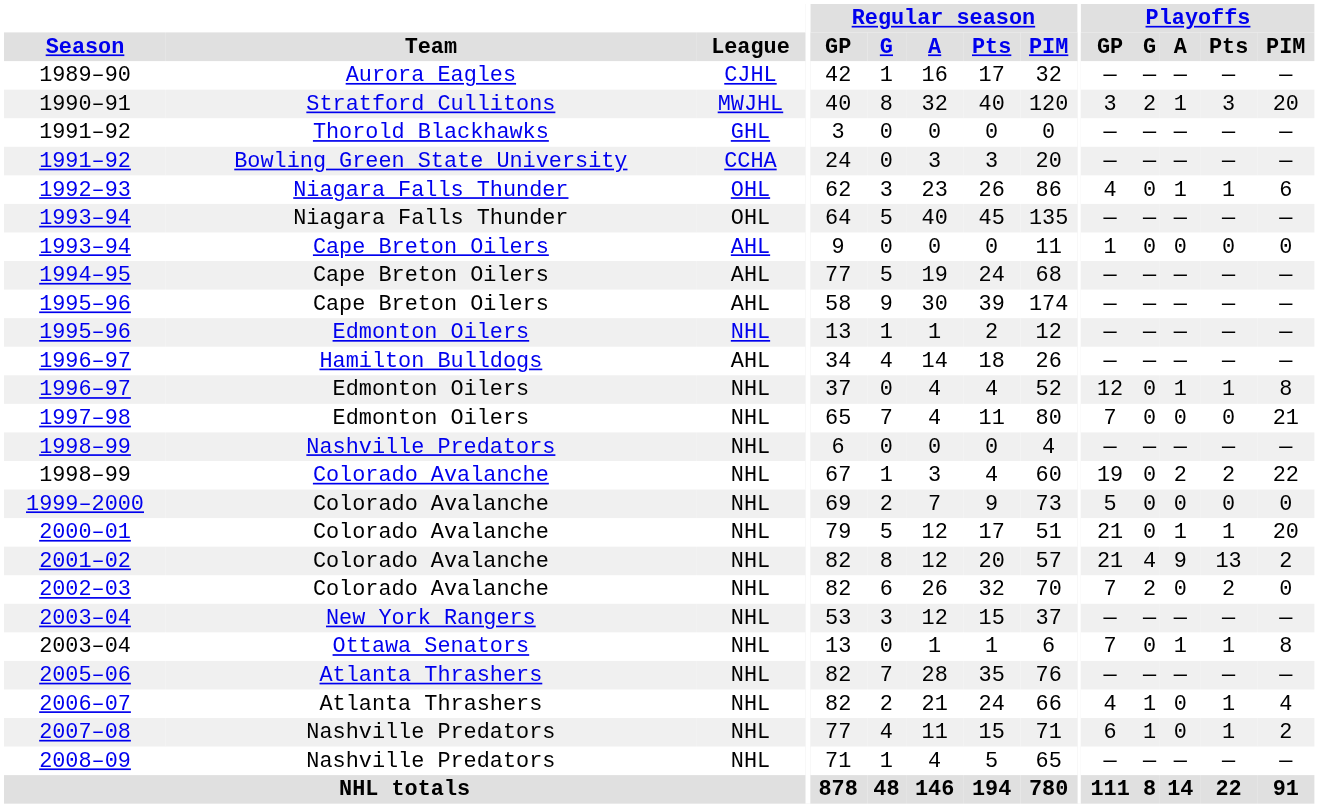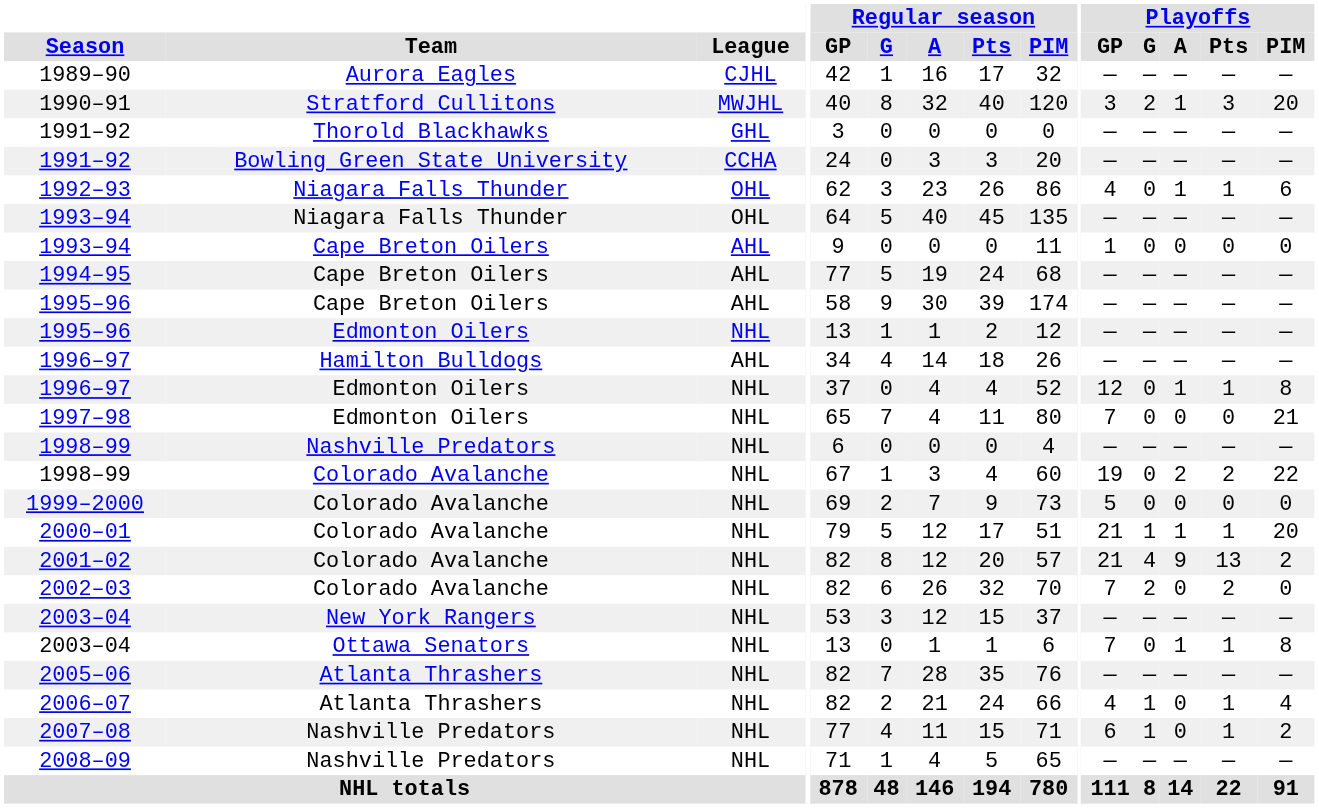 <table border="0" cellpadding="1" cellspacing="0" style="text-align:center; width:60em">
 <tr bgcolor="#e0e0e0">
 <th colspan="3"  bgcolor="#ffffff"></th>
 <th rowspan="99" bgcolor="#ffffff"></th>
 <th colspan="5"><a href='#'>Regular season</a></th>
 <th rowspan="99" bgcolor="#ffffff"></th>
 <th colspan="5"><a href='#'>Playoffs</a></th>
 </tr>
 <tr bgcolor="#e0e0e0">
 <th><a href='#'>Season</a></th>
 <th>Team</th>
 <th>League</th>
 <th>GP</th>
 <th><a href='#'>G</a></th>
 <th><a href='#'>A</a></th>
 <th><a href='#'>Pts</a></th>
 <th><a href='#'>PIM</a></th>
 <th>GP</th>
 <th>G</th>
 <th>A</th>
 <th>Pts</th>
 <th>PIM</th>
 </tr>
 <tr>
 <td>1989–90</td>
 <td><a href='#'>Aurora Eagles</a></td>
 <td><a href='#'>CJHL</a></td>
 <td>42</td>
 <td>1</td>
 <td>16</td>
 <td>17</td>
 <td>32</td>
 <td>—</td>
 <td>—</td>
 <td>—</td>
 <td>—</td>
 <td>—</td>
 </tr>
 <tr bgcolor="#f0f0f0">
 <td>1990–91</td>
 <td><a href='#'>Stratford Cullitons</a></td>
 <td><a href='#'>MWJHL</a></td>
 <td>40</td>
 <td>8</td>
 <td>32</td>
 <td>40</td>
 <td>120</td>
 <td>3</td>
 <td>2</td>
 <td>1</td>
 <td>3</td>
 <td>20</td>
 </tr>
 <tr>
 <td>1991–92</td>
 <td><a href='#'>Thorold Blackhawks</a></td>
 <td><a href='#'>GHL</a></td>
 <td>3</td>
 <td>0</td>
 <td>0</td>
 <td>0</td>
 <td>0</td>
 <td>—</td>
 <td>—</td>
 <td>—</td>
 <td>—</td>
 <td>—</td>
 </tr>
 <tr bgcolor="#f0f0f0">
 <td><a href='#'>1991–92</a></td>
 <td><a href='#'>Bowling Green State University</a></td>
 <td><a href='#'>CCHA</a></td>
 <td>24</td>
 <td>0</td>
 <td>3</td>
 <td>3</td>
 <td>20</td>
 <td>—</td>
 <td>—</td>
 <td>—</td>
 <td>—</td>
 <td>—</td>
 </tr>
 <tr>
 <td><a href='#'>1992–93</a></td>
 <td><a href='#'>Niagara Falls Thunder</a></td>
 <td><a href='#'>OHL</a></td>
 <td>62</td>
 <td>3</td>
 <td>23</td>
 <td>26</td>
 <td>86</td>
 <td>4</td>
 <td>0</td>
 <td>1</td>
 <td>1</td>
 <td>6</td>
 </tr>
 <tr bgcolor="#f0f0f0">
 <td><a href='#'>1993–94</a></td>
 <td>Niagara Falls Thunder</td>
 <td>OHL</td>
 <td>64</td>
 <td>5</td>
 <td>40</td>
 <td>45</td>
 <td>135</td>
 <td>—</td>
 <td>—</td>
 <td>—</td>
 <td>—</td>
 <td>—</td>
 </tr>
 <tr>
 <td><a href='#'>1993–94</a></td>
 <td><a href='#'>Cape Breton Oilers</a></td>
 <td><a href='#'>AHL</a></td>
 <td>9</td>
 <td>0</td>
 <td>0</td>
 <td>0</td>
 <td>11</td>
 <td>1</td>
 <td>0</td>
 <td>0</td>
 <td>0</td>
 <td>0</td>
 </tr>
 <tr bgcolor="#f0f0f0">
 <td><a href='#'>1994–95</a></td>
 <td>Cape Breton Oilers</td>
 <td>AHL</td>
 <td>77</td>
 <td>5</td>
 <td>19</td>
 <td>24</td>
 <td>68</td>
 <td>—</td>
 <td>—</td>
 <td>—</td>
 <td>—</td>
 <td>—</td>
 </tr>
 <tr>
 <td><a href='#'>1995–96</a></td>
 <td>Cape Breton Oilers</td>
 <td>AHL</td>
 <td>58</td>
 <td>9</td>
 <td>30</td>
 <td>39</td>
 <td>174</td>
 <td>—</td>
 <td>—</td>
 <td>—</td>
 <td>—</td>
 <td>—</td>
 </tr>
 <tr bgcolor="#f0f0f0">
 <td><a href='#'>1995–96</a></td>
 <td><a href='#'>Edmonton Oilers</a></td>
 <td><a href='#'>NHL</a></td>
 <td>13</td>
 <td>1</td>
 <td>1</td>
 <td>2</td>
 <td>12</td>
 <td>—</td>
 <td>—</td>
 <td>—</td>
 <td>—</td>
 <td>—</td>
 </tr>
 <tr>
 <td><a href='#'>1996–97</a></td>
 <td><a href='#'>Hamilton Bulldogs</a></td>
 <td>AHL</td>
 <td>34</td>
 <td>4</td>
 <td>14</td>
 <td>18</td>
 <td>26</td>
 <td>—</td>
 <td>—</td>
 <td>—</td>
 <td>—</td>
 <td>—</td>
 </tr>
 <tr bgcolor="#f0f0f0">
 <td><a href='#'>1996–97</a></td>
 <td>Edmonton Oilers</td>
 <td>NHL</td>
 <td>37</td>
 <td>0</td>
 <td>4</td>
 <td>4</td>
 <td>52</td>
 <td>12</td>
 <td>0</td>
 <td>1</td>
 <td>1</td>
 <td>8</td>
 </tr>
 <tr>
 <td><a href='#'>1997–98</a></td>
 <td>Edmonton Oilers</td>
 <td>NHL</td>
 <td>65</td>
 <td>7</td>
 <td>4</td>
 <td>11</td>
 <td>80</td>
 <td>7</td>
 <td>0</td>
 <td>0</td>
 <td>0</td>
 <td>21</td>
 </tr>
 <tr bgcolor="#f0f0f0">
 <td><a href='#'>1998–99</a></td>
 <td><a href='#'>Nashville Predators</a></td>
 <td>NHL</td>
 <td>6</td>
 <td>0</td>
 <td>0</td>
 <td>0</td>
 <td>4</td>
 <td>—</td>
 <td>—</td>
 <td>—</td>
 <td>—</td>
 <td>—</td>
 </tr>
 <tr>
 <td>1998–99</td>
 <td><a href='#'>Colorado Avalanche</a></td>
 <td>NHL</td>
 <td>67</td>
 <td>1</td>
 <td>3</td>
 <td>4</td>
 <td>60</td>
 <td>19</td>
 <td>0</td>
 <td>2</td>
 <td>2</td>
 <td>22</td>
 </tr>
 <tr bgcolor="#f0f0f0">
 <td><a href='#'>1999–2000</a></td>
 <td>Colorado Avalanche</td>
 <td>NHL</td>
 <td>69</td>
 <td>2</td>
 <td>7</td>
 <td>9</td>
 <td>73</td>
 <td>5</td>
 <td>0</td>
 <td>0</td>
 <td>0</td>
 <td>0</td>
 </tr>
 <tr>
 <td><a href='#'>2000–01</a></td>
 <td>Colorado Avalanche</td>
 <td>NHL</td>
 <td>79</td>
 <td>5</td>
 <td>12</td>
 <td>17</td>
 <td>51</td>
 <td>21</td>
-<td>0</td>
+<td>1</td>
 <td>1</td>
 <td>1</td>
 <td>20</td>
 </tr>
 <tr bgcolor="#f0f0f0">
 <td><a href='#'>2001–02</a></td>
 <td>Colorado Avalanche</td>
 <td>NHL</td>
 <td>82</td>
 <td>8</td>
 <td>12</td>
 <td>20</td>
 <td>57</td>
 <td>21</td>
 <td>4</td>
 <td>9</td>
 <td>13</td>
 <td>2</td>
 </tr>
 <tr>
 <td><a href='#'>2002–03</a></td>
 <td>Colorado Avalanche</td>
 <td>NHL</td>
 <td>82</td>
 <td>6</td>
 <td>26</td>
 <td>32</td>
 <td>70</td>
 <td>7</td>
 <td>2</td>
 <td>0</td>
 <td>2</td>
 <td>0</td>
 </tr>
 <tr bgcolor="#f0f0f0">
 <td><a href='#'>2003–04</a></td>
 <td><a href='#'>New York Rangers</a></td>
 <td>NHL</td>
 <td>53</td>
 <td>3</td>
 <td>12</td>
 <td>15</td>
 <td>37</td>
 <td>—</td>
 <td>—</td>
 <td>—</td>
 <td>—</td>
 <td>—</td>
 </tr>
 <tr>
 <td>2003–04</td>
 <td><a href='#'>Ottawa Senators</a></td>
 <td>NHL</td>
 <td>13</td>
 <td>0</td>
 <td>1</td>
 <td>1</td>
 <td>6</td>
 <td>7</td>
 <td>0</td>
 <td>1</td>
 <td>1</td>
 <td>8</td>
 </tr>
 <tr bgcolor="#f0f0f0">
 <td><a href='#'>2005–06</a></td>
 <td><a href='#'>Atlanta Thrashers</a></td>
 <td>NHL</td>
 <td>82</td>
 <td>7</td>
 <td>28</td>
 <td>35</td>
 <td>76</td>
 <td>—</td>
 <td>—</td>
 <td>—</td>
 <td>—</td>
 <td>—</td>
 </tr>
 <tr>
 <td><a href='#'>2006–07</a></td>
 <td>Atlanta Thrashers</td>
 <td>NHL</td>
 <td>82</td>
 <td>2</td>
 <td>21</td>
 <td>24</td>
 <td>66</td>
 <td>4</td>
 <td>1</td>
 <td>0</td>
 <td>1</td>
 <td>4</td>
 </tr>
 <tr bgcolor="#f0f0f0">
 <td><a href='#'>2007–08</a></td>
 <td>Nashville Predators</td>
 <td>NHL</td>
 <td>77</td>
 <td>4</td>
 <td>11</td>
 <td>15</td>
 <td>71</td>
 <td>6</td>
 <td>1</td>
 <td>0</td>
 <td>1</td>
 <td>2</td>
 </tr>
 <tr>
 <td><a href='#'>2008–09</a></td>
 <td>Nashville Predators</td>
 <td>NHL</td>
 <td>71</td>
 <td>1</td>
 <td>4</td>
 <td>5</td>
 <td>65</td>
 <td>—</td>
 <td>—</td>
 <td>—</td>
 <td>—</td>
 <td>—</td>
 </tr>
 <tr bgcolor="#e0e0e0">
 <th colspan="3">NHL totals</th>
 <th>878</th>
 <th>48</th>
 <th>146</th>
 <th>194</th>
 <th>780</th>
 <th>111</th>
 <th>8</th>
 <th>14</th>
 <th>22</th>
 <th>91</th>
 </tr>
 </table>
